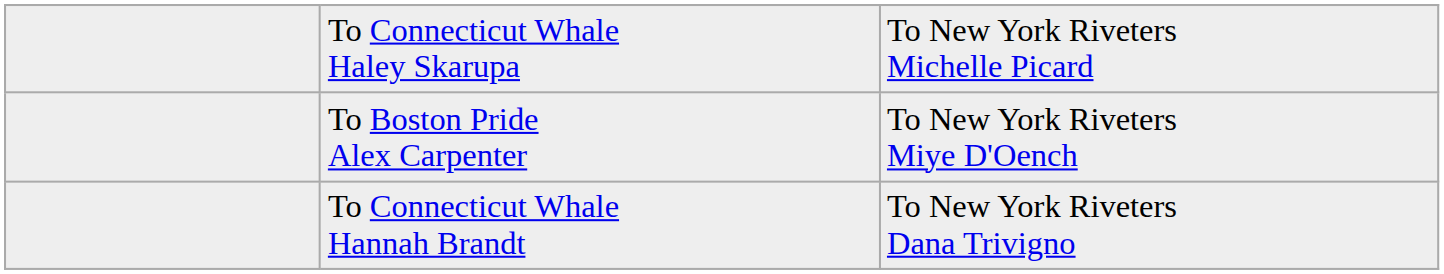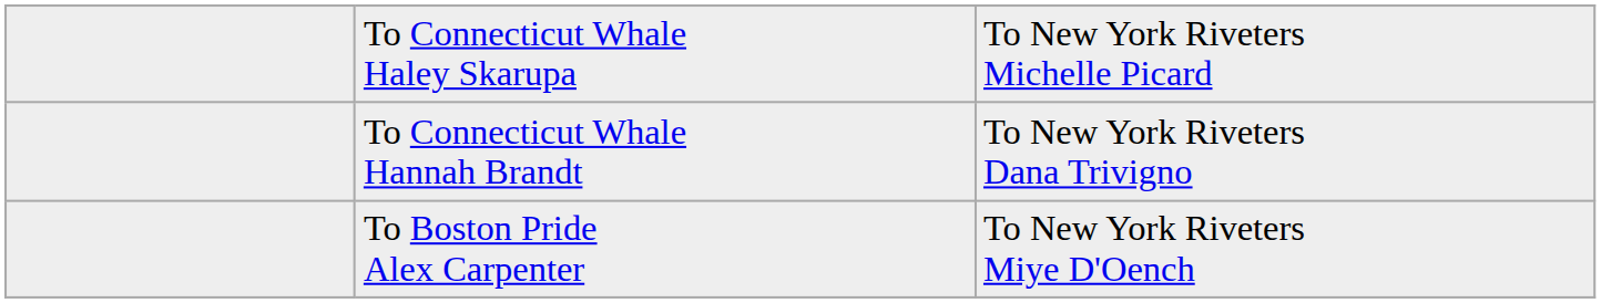 <table class="wikitable" style="border:1px solid #999999; width:80%;">
 <tr bgcolor="eeeeee">
 <td style="width:22%;"></td>
 <td style="width:39%;" valign="top">To <a href='#'>Connecticut Whale</a><br><a href='#'>Haley Skarupa</a></td>
 <td style="width:39%;" valign="top">To New York Riveters<br><a href='#'>Michelle Picard</a></td>
 </tr>
 <tr bgcolor="eeeeee">
 <td style="width:22%;"></td>
+<td style="width:39%;" valign="top">To <a href='#'>Connecticut Whale</a><br><a href='#'>Hannah Brandt</a></td>
+<td style="width:39%;" valign="top">To New York Riveters<br><a href='#'>Dana Trivigno</a></td>
+</tr>
+<tr bgcolor="eeeeee">
+<td style="width:22%;"></td>
 <td style="width:39%;" valign="top">To <a href='#'>Boston Pride</a><br><a href='#'>Alex Carpenter</a></td>
 <td style="width:39%;" valign="top">To New York Riveters<br><a href='#'>Miye D'Oench</a></td>
 </tr>
-<tr bgcolor="eeeeee">
-<td style="width:22%;"></td>
-<td style="width:39%;" valign="top">To <a href='#'>Connecticut Whale</a><br><a href='#'>Hannah Brandt</a></td>
-<td style="width:39%;" valign="top">To New York Riveters<br><a href='#'>Dana Trivigno</a></td>
-</tr>
 </table>
